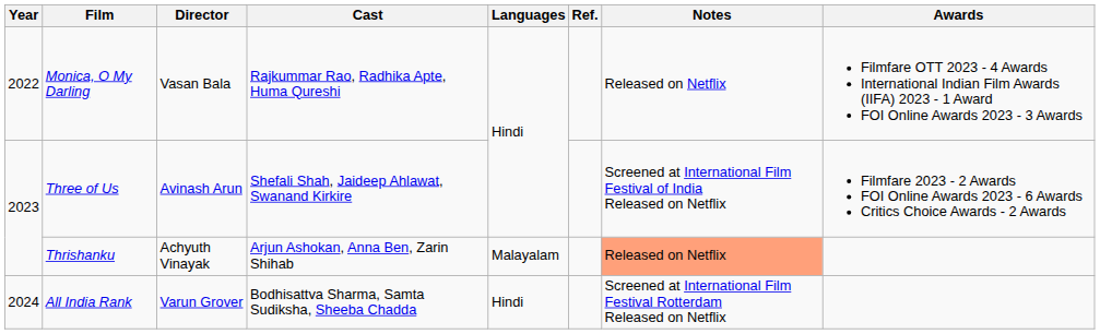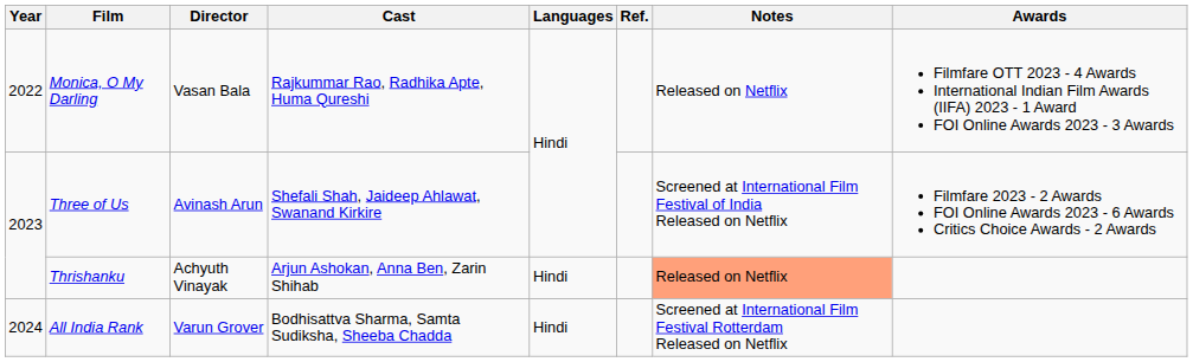 <table class="wikitable sortable">
 <tr>
 <th>Year</th>
 <th>Film</th>
 <th>Director</th>
 <th>Cast</th>
 <th>Languages</th>
 <th>Ref.</th>
 <th>Notes</th>
 <th>Awards</th>
 </tr>
 <tr>
 <td>2022</td>
 <td><em><a href='#'>Monica, O My Darling</a></em></td>
 <td>Vasan Bala</td>
 <td><a href='#'>Rajkummar Rao</a>, <a href='#'>Radhika Apte</a>, <a href='#'>Huma Qureshi</a></td>
 <td rowspan="2">Hindi</td>
 <td></td>
 <td>Released on <a href='#'>Netflix</a></td>
 <td><br><ul><li>Filmfare OTT 2023 - 4 Awards</li><li>International Indian Film Awards (IIFA) 2023 - 1 Award</li><li>FOI Online Awards 2023 - 3 Awards</li></ul></td>
 </tr>
 <tr>
 <td rowspan="2">2023</td>
 <td><em><a href='#'>Three of Us</a></em></td>
 <td><a href='#'>Avinash Arun</a></td>
 <td><a href='#'>Shefali Shah</a>, <a href='#'>Jaideep Ahlawat</a>, <a href='#'>Swanand Kirkire</a></td>
 <td></td>
 <td>Screened at <a href='#'>International Film Festival of India</a><br>Released on Netflix</td>
 <td><br><ul><li>Filmfare 2023 - 2 Awards</li><li>FOI Online Awards 2023 - 6 Awards</li><li>Critics Choice Awards - 2 Awards</li></ul></td>
 </tr>
 <tr>
 <td><em><a href='#'>Thrishanku</a></em></td>
 <td>Achyuth Vinayak</td>
 <td><a href='#'>Arjun Ashokan</a>, <a href='#'>Anna Ben</a>, Zarin Shihab</td>
-<td>Malayalam</td>
+<td>Hindi</td>
 <td></td>
 <td style="background: lightsalmon;">Released on Netflix</td>
 <td></td>
 </tr>
 <tr>
 <td>2024</td>
 <td><em><a href='#'>All India Rank</a></em></td>
 <td><a href='#'>Varun Grover</a></td>
 <td>Bodhisattva Sharma, Samta Sudiksha, <a href='#'>Sheeba Chadda</a></td>
 <td>Hindi</td>
 <td></td>
 <td>Screened at <a href='#'>International Film Festival Rotterdam</a><br>Released on Netflix</td>
 <td></td>
 </tr>
 </table>
